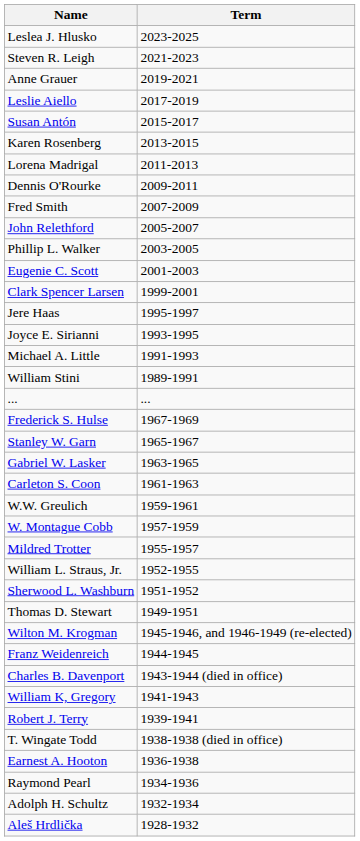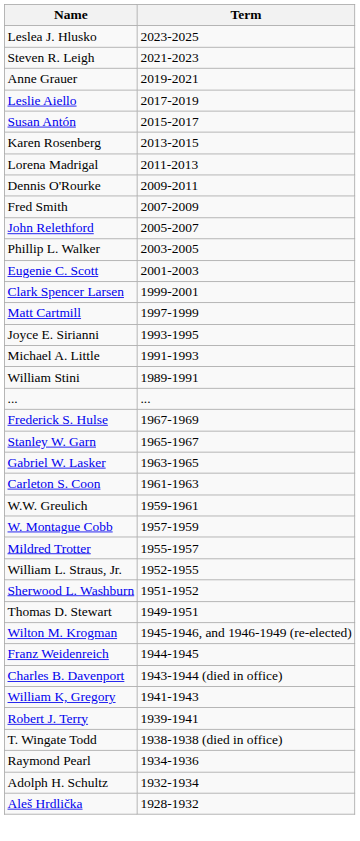 <table class="wikitable">
 <tr>
 <th>Name</th>
 <th>Term</th>
 </tr>
 <tr>
 <td>Leslea J. Hlusko</td>
 <td>2023-2025</td>
 </tr>
 <tr>
 <td>Steven R. Leigh</td>
 <td>2021-2023</td>
 </tr>
 <tr>
 <td>Anne Grauer</td>
 <td>2019-2021</td>
 </tr>
 <tr>
 <td><a href='#'>Leslie Aiello</a></td>
 <td>2017-2019</td>
 </tr>
 <tr>
 <td><a href='#'>Susan Antón</a></td>
 <td>2015-2017</td>
 </tr>
 <tr>
 <td>Karen Rosenberg</td>
 <td>2013-2015</td>
 </tr>
 <tr>
 <td>Lorena Madrigal</td>
 <td>2011-2013</td>
 </tr>
 <tr>
 <td>Dennis O'Rourke</td>
 <td>2009-2011</td>
 </tr>
 <tr>
 <td>Fred Smith</td>
 <td>2007-2009</td>
 </tr>
 <tr>
 <td><a href='#'>John Relethford</a></td>
 <td>2005-2007</td>
 </tr>
 <tr>
 <td>Phillip L. Walker</td>
 <td>2003-2005</td>
 </tr>
 <tr>
 <td><a href='#'>Eugenie C. Scott</a></td>
 <td>2001-2003</td>
 </tr>
 <tr>
 <td><a href='#'>Clark Spencer Larsen</a></td>
 <td>1999-2001</td>
 </tr>
 <tr>
-<td>Jere Haas</td>
-<td>1995-1997</td>
+<td><a href='#'>Matt Cartmill</a></td>
+<td>1997-1999</td>
 </tr>
 <tr>
 <td>Joyce E. Sirianni</td>
 <td>1993-1995</td>
 </tr>
 <tr>
 <td>Michael A. Little</td>
 <td>1991-1993</td>
 </tr>
 <tr>
 <td>William Stini</td>
 <td>1989-1991</td>
 </tr>
 <tr>
 <td>...</td>
 <td>...</td>
 </tr>
 <tr>
 <td><a href='#'>Frederick S. Hulse</a></td>
 <td>1967-1969</td>
 </tr>
 <tr>
 <td><a href='#'>Stanley W. Garn</a></td>
 <td>1965-1967</td>
 </tr>
 <tr>
 <td><a href='#'>Gabriel W. Lasker</a></td>
 <td>1963-1965</td>
 </tr>
 <tr>
 <td><a href='#'>Carleton S. Coon</a></td>
 <td>1961-1963</td>
 </tr>
 <tr>
 <td>W.W. Greulich</td>
 <td>1959-1961</td>
 </tr>
 <tr>
 <td><a href='#'>W. Montague Cobb</a></td>
 <td>1957-1959</td>
 </tr>
 <tr>
 <td><a href='#'>Mildred Trotter</a></td>
 <td>1955-1957</td>
 </tr>
 <tr>
 <td>William L. Straus, Jr.</td>
 <td>1952-1955</td>
 </tr>
 <tr>
 <td><a href='#'>Sherwood L. Washburn</a></td>
 <td>1951-1952</td>
 </tr>
 <tr>
 <td>Thomas D. Stewart</td>
 <td>1949-1951</td>
 </tr>
 <tr>
 <td><a href='#'>Wilton M. Krogman</a></td>
 <td>1945-1946, and 1946-1949 (re-elected)</td>
 </tr>
 <tr>
 <td><a href='#'>Franz Weidenreich</a></td>
 <td>1944-1945</td>
 </tr>
 <tr>
 <td><a href='#'>Charles B. Davenport</a></td>
 <td>1943-1944 (died in office)</td>
 </tr>
 <tr>
 <td><a href='#'>William K, Gregory</a></td>
 <td>1941-1943</td>
 </tr>
 <tr>
 <td><a href='#'>Robert J. Terry</a></td>
 <td>1939-1941</td>
 </tr>
 <tr>
 <td>T. Wingate Todd</td>
 <td>1938-1938 (died in office)</td>
 </tr>
 <tr>
-<td><a href='#'>Earnest A. Hooton</a></td>
-<td>1936-1938</td>
-</tr>
-<tr>
 <td>Raymond Pearl</td>
 <td>1934-1936</td>
 </tr>
 <tr>
 <td>Adolph H. Schultz</td>
 <td>1932-1934</td>
 </tr>
 <tr>
 <td><a href='#'>Aleš Hrdlička</a></td>
 <td>1928-1932</td>
 </tr>
 </table>
